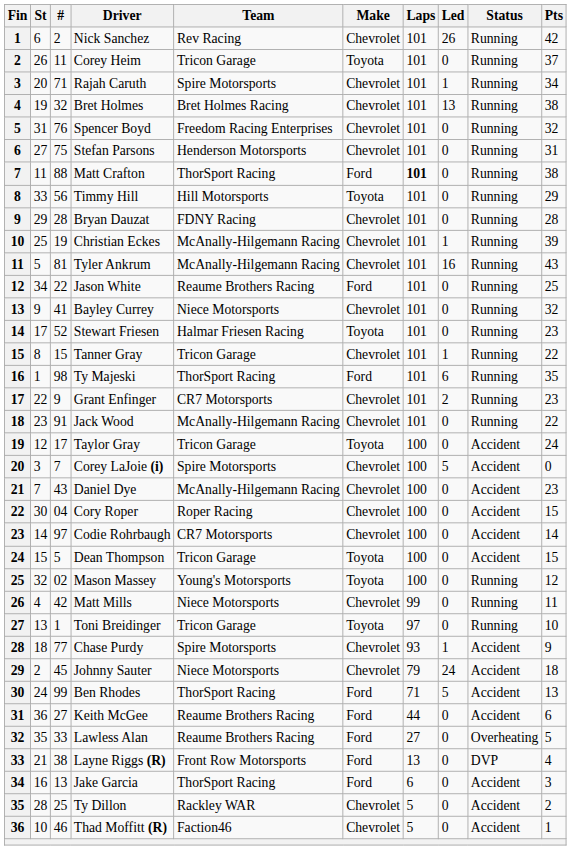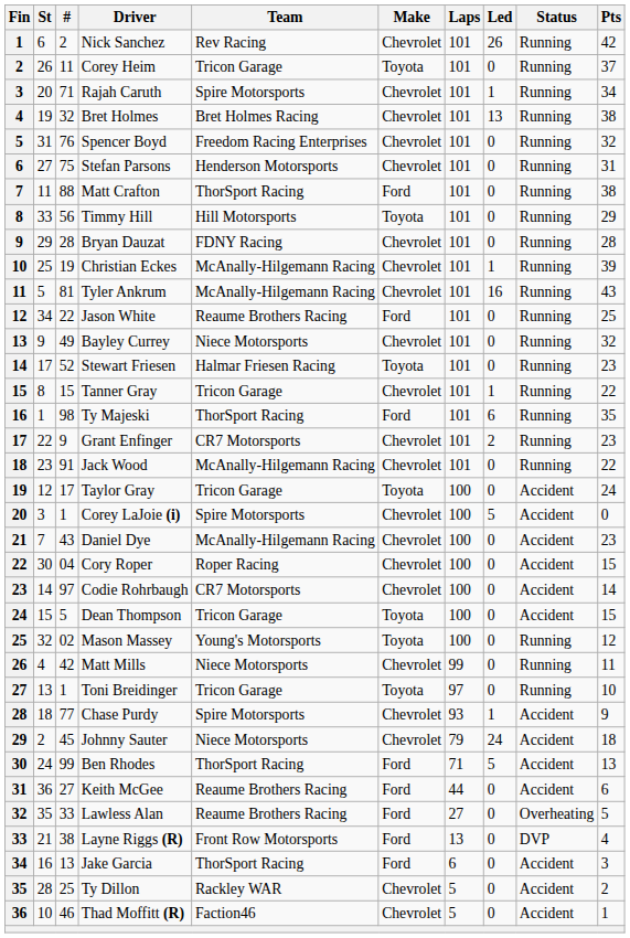 <table class="wikitable" style="font-size:95%">
 <tr>
 <th>Fin</th>
 <th>St</th>
 <th>#</th>
 <th>Driver</th>
 <th>Team</th>
 <th>Make</th>
 <th>Laps</th>
 <th>Led</th>
 <th>Status</th>
 <th>Pts</th>
 </tr>
 <tr>
 <th>1</th>
 <td>6</td>
 <td>2</td>
 <td>Nick Sanchez</td>
 <td>Rev Racing</td>
 <td>Chevrolet</td>
 <td>101</td>
 <td>26</td>
 <td>Running</td>
 <td>42</td>
 </tr>
 <tr>
 <th>2</th>
 <td>26</td>
 <td>11</td>
 <td>Corey Heim</td>
 <td>Tricon Garage</td>
 <td>Toyota</td>
 <td>101</td>
 <td>0</td>
 <td>Running</td>
 <td>37</td>
 </tr>
 <tr>
 <th>3</th>
 <td>20</td>
 <td>71</td>
 <td>Rajah Caruth</td>
 <td>Spire Motorsports</td>
 <td>Chevrolet</td>
 <td>101</td>
 <td>1</td>
 <td>Running</td>
 <td>34</td>
 </tr>
 <tr>
 <th>4</th>
 <td>19</td>
 <td>32</td>
 <td>Bret Holmes</td>
 <td>Bret Holmes Racing</td>
 <td>Chevrolet</td>
 <td>101</td>
 <td>13</td>
 <td>Running</td>
 <td>38</td>
 </tr>
 <tr>
 <th>5</th>
 <td>31</td>
 <td>76</td>
 <td>Spencer Boyd</td>
 <td>Freedom Racing Enterprises</td>
 <td>Chevrolet</td>
 <td>101</td>
 <td>0</td>
 <td>Running</td>
 <td>32</td>
 </tr>
 <tr>
 <th>6</th>
 <td>27</td>
 <td>75</td>
 <td>Stefan Parsons</td>
 <td>Henderson Motorsports</td>
 <td>Chevrolet</td>
 <td>101</td>
 <td>0</td>
 <td>Running</td>
 <td>31</td>
 </tr>
 <tr>
 <th>7</th>
 <td>11</td>
 <td>88</td>
 <td>Matt Crafton</td>
 <td>ThorSport Racing</td>
 <td>Ford</td>
-<td><strong>101</strong></td>
+<td>101</td>
 <td>0</td>
 <td>Running</td>
 <td>38</td>
 </tr>
 <tr>
 <th>8</th>
 <td>33</td>
 <td>56</td>
 <td>Timmy Hill</td>
 <td>Hill Motorsports</td>
 <td>Toyota</td>
 <td>101</td>
 <td>0</td>
 <td>Running</td>
 <td>29</td>
 </tr>
 <tr>
 <th>9</th>
 <td>29</td>
 <td>28</td>
 <td>Bryan Dauzat</td>
 <td>FDNY Racing</td>
 <td>Chevrolet</td>
 <td>101</td>
 <td>0</td>
 <td>Running</td>
 <td>28</td>
 </tr>
 <tr>
 <th>10</th>
 <td>25</td>
 <td>19</td>
 <td>Christian Eckes</td>
 <td>McAnally-Hilgemann Racing</td>
 <td>Chevrolet</td>
 <td>101</td>
 <td>1</td>
 <td>Running</td>
 <td>39</td>
 </tr>
 <tr>
 <th>11</th>
 <td>5</td>
 <td>81</td>
 <td>Tyler Ankrum</td>
 <td>McAnally-Hilgemann Racing</td>
 <td>Chevrolet</td>
 <td>101</td>
 <td>16</td>
 <td>Running</td>
 <td>43</td>
 </tr>
 <tr>
 <th>12</th>
 <td>34</td>
 <td>22</td>
 <td>Jason White</td>
 <td>Reaume Brothers Racing</td>
 <td>Ford</td>
 <td>101</td>
 <td>0</td>
 <td>Running</td>
 <td>25</td>
 </tr>
 <tr>
 <th>13</th>
 <td>9</td>
-<td>41</td>
+<td>49</td>
 <td>Bayley Currey</td>
 <td>Niece Motorsports</td>
 <td>Chevrolet</td>
 <td>101</td>
 <td>0</td>
 <td>Running</td>
 <td>32</td>
 </tr>
 <tr>
 <th>14</th>
 <td>17</td>
 <td>52</td>
 <td>Stewart Friesen</td>
 <td>Halmar Friesen Racing</td>
 <td>Toyota</td>
 <td>101</td>
 <td>0</td>
 <td>Running</td>
 <td>23</td>
 </tr>
 <tr>
 <th>15</th>
 <td>8</td>
 <td>15</td>
 <td>Tanner Gray</td>
 <td>Tricon Garage</td>
 <td>Chevrolet</td>
 <td>101</td>
 <td>1</td>
 <td>Running</td>
 <td>22</td>
 </tr>
 <tr>
 <th>16</th>
 <td>1</td>
 <td>98</td>
 <td>Ty Majeski</td>
 <td>ThorSport Racing</td>
 <td>Ford</td>
 <td>101</td>
 <td>6</td>
 <td>Running</td>
 <td>35</td>
 </tr>
 <tr>
 <th>17</th>
 <td>22</td>
 <td>9</td>
 <td>Grant Enfinger</td>
 <td>CR7 Motorsports</td>
 <td>Chevrolet</td>
 <td>101</td>
 <td>2</td>
 <td>Running</td>
 <td>23</td>
 </tr>
 <tr>
 <th>18</th>
 <td>23</td>
 <td>91</td>
 <td>Jack Wood</td>
 <td>McAnally-Hilgemann Racing</td>
 <td>Chevrolet</td>
 <td>101</td>
 <td>0</td>
 <td>Running</td>
 <td>22</td>
 </tr>
 <tr>
 <th>19</th>
 <td>12</td>
 <td>17</td>
 <td>Taylor Gray</td>
 <td>Tricon Garage</td>
 <td>Toyota</td>
 <td>100</td>
 <td>0</td>
 <td>Accident</td>
 <td>24</td>
 </tr>
 <tr>
 <th>20</th>
 <td>3</td>
-<td>7</td>
+<td>1</td>
 <td>Corey LaJoie <strong>(i)</strong></td>
 <td>Spire Motorsports</td>
 <td>Chevrolet</td>
 <td>100</td>
 <td>5</td>
 <td>Accident</td>
 <td>0</td>
 </tr>
 <tr>
 <th>21</th>
 <td>7</td>
 <td>43</td>
 <td>Daniel Dye</td>
 <td>McAnally-Hilgemann Racing</td>
 <td>Chevrolet</td>
 <td>100</td>
 <td>0</td>
 <td>Accident</td>
 <td>23</td>
 </tr>
 <tr>
 <th>22</th>
 <td>30</td>
 <td>04</td>
 <td>Cory Roper</td>
 <td>Roper Racing</td>
 <td>Chevrolet</td>
 <td>100</td>
 <td>0</td>
 <td>Accident</td>
 <td>15</td>
 </tr>
 <tr>
 <th>23</th>
 <td>14</td>
 <td>97</td>
 <td>Codie Rohrbaugh</td>
 <td>CR7 Motorsports</td>
 <td>Chevrolet</td>
 <td>100</td>
 <td>0</td>
 <td>Accident</td>
 <td>14</td>
 </tr>
 <tr>
 <th>24</th>
 <td>15</td>
 <td>5</td>
 <td>Dean Thompson</td>
 <td>Tricon Garage</td>
 <td>Toyota</td>
 <td>100</td>
 <td>0</td>
 <td>Accident</td>
 <td>15</td>
 </tr>
 <tr>
 <th>25</th>
 <td>32</td>
 <td>02</td>
 <td>Mason Massey</td>
 <td>Young's Motorsports</td>
 <td>Toyota</td>
 <td>100</td>
 <td>0</td>
 <td>Running</td>
 <td>12</td>
 </tr>
 <tr>
 <th>26</th>
 <td>4</td>
 <td>42</td>
 <td>Matt Mills</td>
 <td>Niece Motorsports</td>
 <td>Chevrolet</td>
 <td>99</td>
 <td>0</td>
 <td>Running</td>
 <td>11</td>
 </tr>
 <tr>
 <th>27</th>
 <td>13</td>
 <td>1</td>
 <td>Toni Breidinger</td>
 <td>Tricon Garage</td>
 <td>Toyota</td>
 <td>97</td>
 <td>0</td>
 <td>Running</td>
 <td>10</td>
 </tr>
 <tr>
 <th>28</th>
 <td>18</td>
 <td>77</td>
 <td>Chase Purdy</td>
 <td>Spire Motorsports</td>
 <td>Chevrolet</td>
 <td>93</td>
 <td>1</td>
 <td>Accident</td>
 <td>9</td>
 </tr>
 <tr>
 <th>29</th>
 <td>2</td>
 <td>45</td>
 <td>Johnny Sauter</td>
 <td>Niece Motorsports</td>
 <td>Chevrolet</td>
 <td>79</td>
 <td>24</td>
 <td>Accident</td>
 <td>18</td>
 </tr>
 <tr>
 <th>30</th>
 <td>24</td>
 <td>99</td>
 <td>Ben Rhodes</td>
 <td>ThorSport Racing</td>
 <td>Ford</td>
 <td>71</td>
 <td>5</td>
 <td>Accident</td>
 <td>13</td>
 </tr>
 <tr>
 <th>31</th>
 <td>36</td>
 <td>27</td>
 <td>Keith McGee</td>
 <td>Reaume Brothers Racing</td>
 <td>Ford</td>
 <td>44</td>
 <td>0</td>
 <td>Accident</td>
 <td>6</td>
 </tr>
 <tr>
 <th>32</th>
 <td>35</td>
 <td>33</td>
 <td>Lawless Alan</td>
 <td>Reaume Brothers Racing</td>
 <td>Ford</td>
 <td>27</td>
 <td>0</td>
 <td>Overheating</td>
 <td>5</td>
 </tr>
 <tr>
 <th>33</th>
 <td>21</td>
 <td>38</td>
 <td>Layne Riggs <strong>(R)</strong></td>
 <td>Front Row Motorsports</td>
 <td>Ford</td>
 <td>13</td>
 <td>0</td>
 <td>DVP</td>
 <td>4</td>
 </tr>
 <tr>
 <th>34</th>
 <td>16</td>
 <td>13</td>
 <td>Jake Garcia</td>
 <td>ThorSport Racing</td>
 <td>Ford</td>
 <td>6</td>
 <td>0</td>
 <td>Accident</td>
 <td>3</td>
 </tr>
 <tr>
 <th>35</th>
 <td>28</td>
 <td>25</td>
 <td>Ty Dillon</td>
 <td>Rackley WAR</td>
 <td>Chevrolet</td>
 <td>5</td>
 <td>0</td>
 <td>Accident</td>
 <td>2</td>
 </tr>
 <tr>
 <th>36</th>
 <td>10</td>
 <td>46</td>
 <td>Thad Moffitt <strong>(R)</strong></td>
 <td>Faction46</td>
 <td>Chevrolet</td>
 <td>5</td>
 <td>0</td>
 <td>Accident</td>
 <td>1</td>
 </tr>
 <tr>
 <th colspan="10"></th>
 </tr>
 </table>
